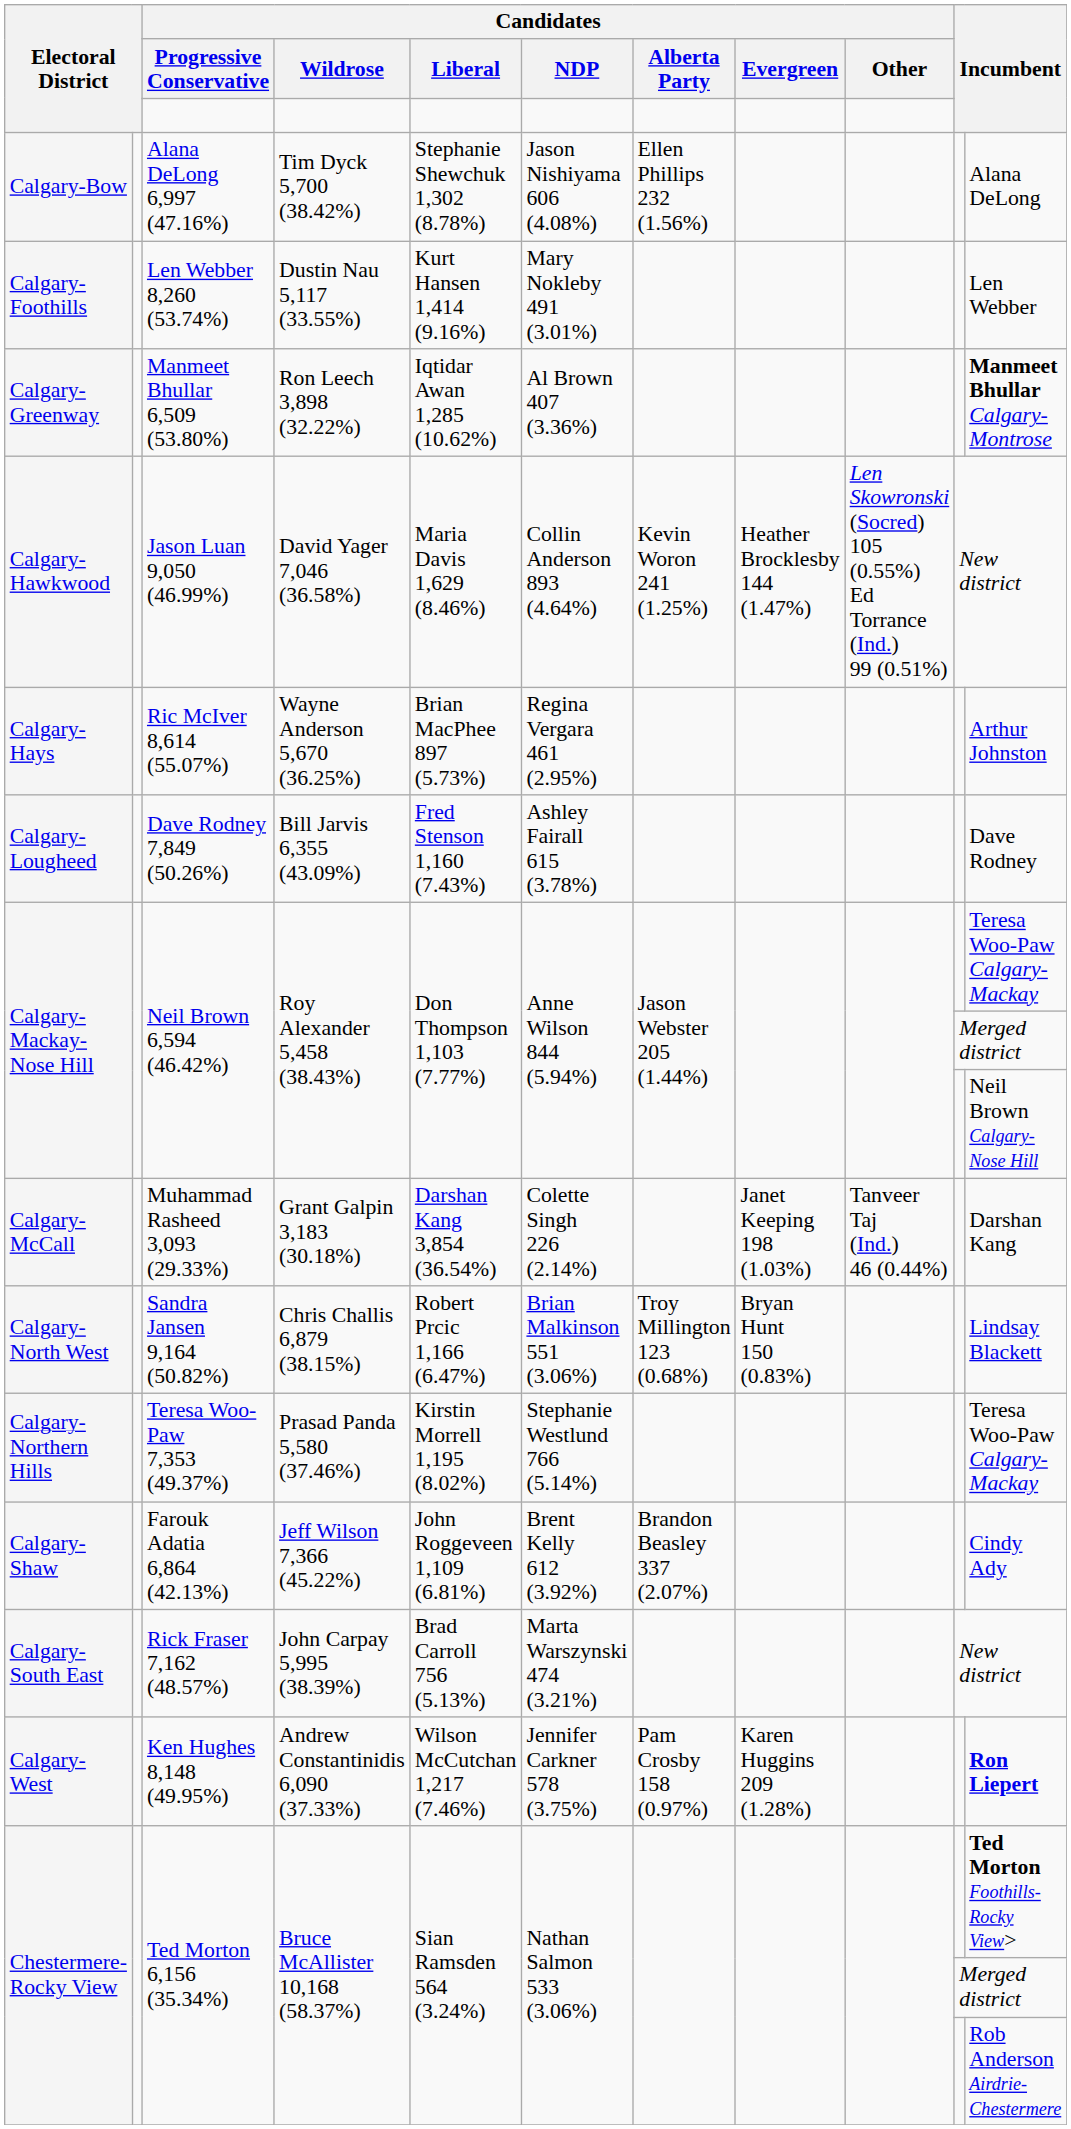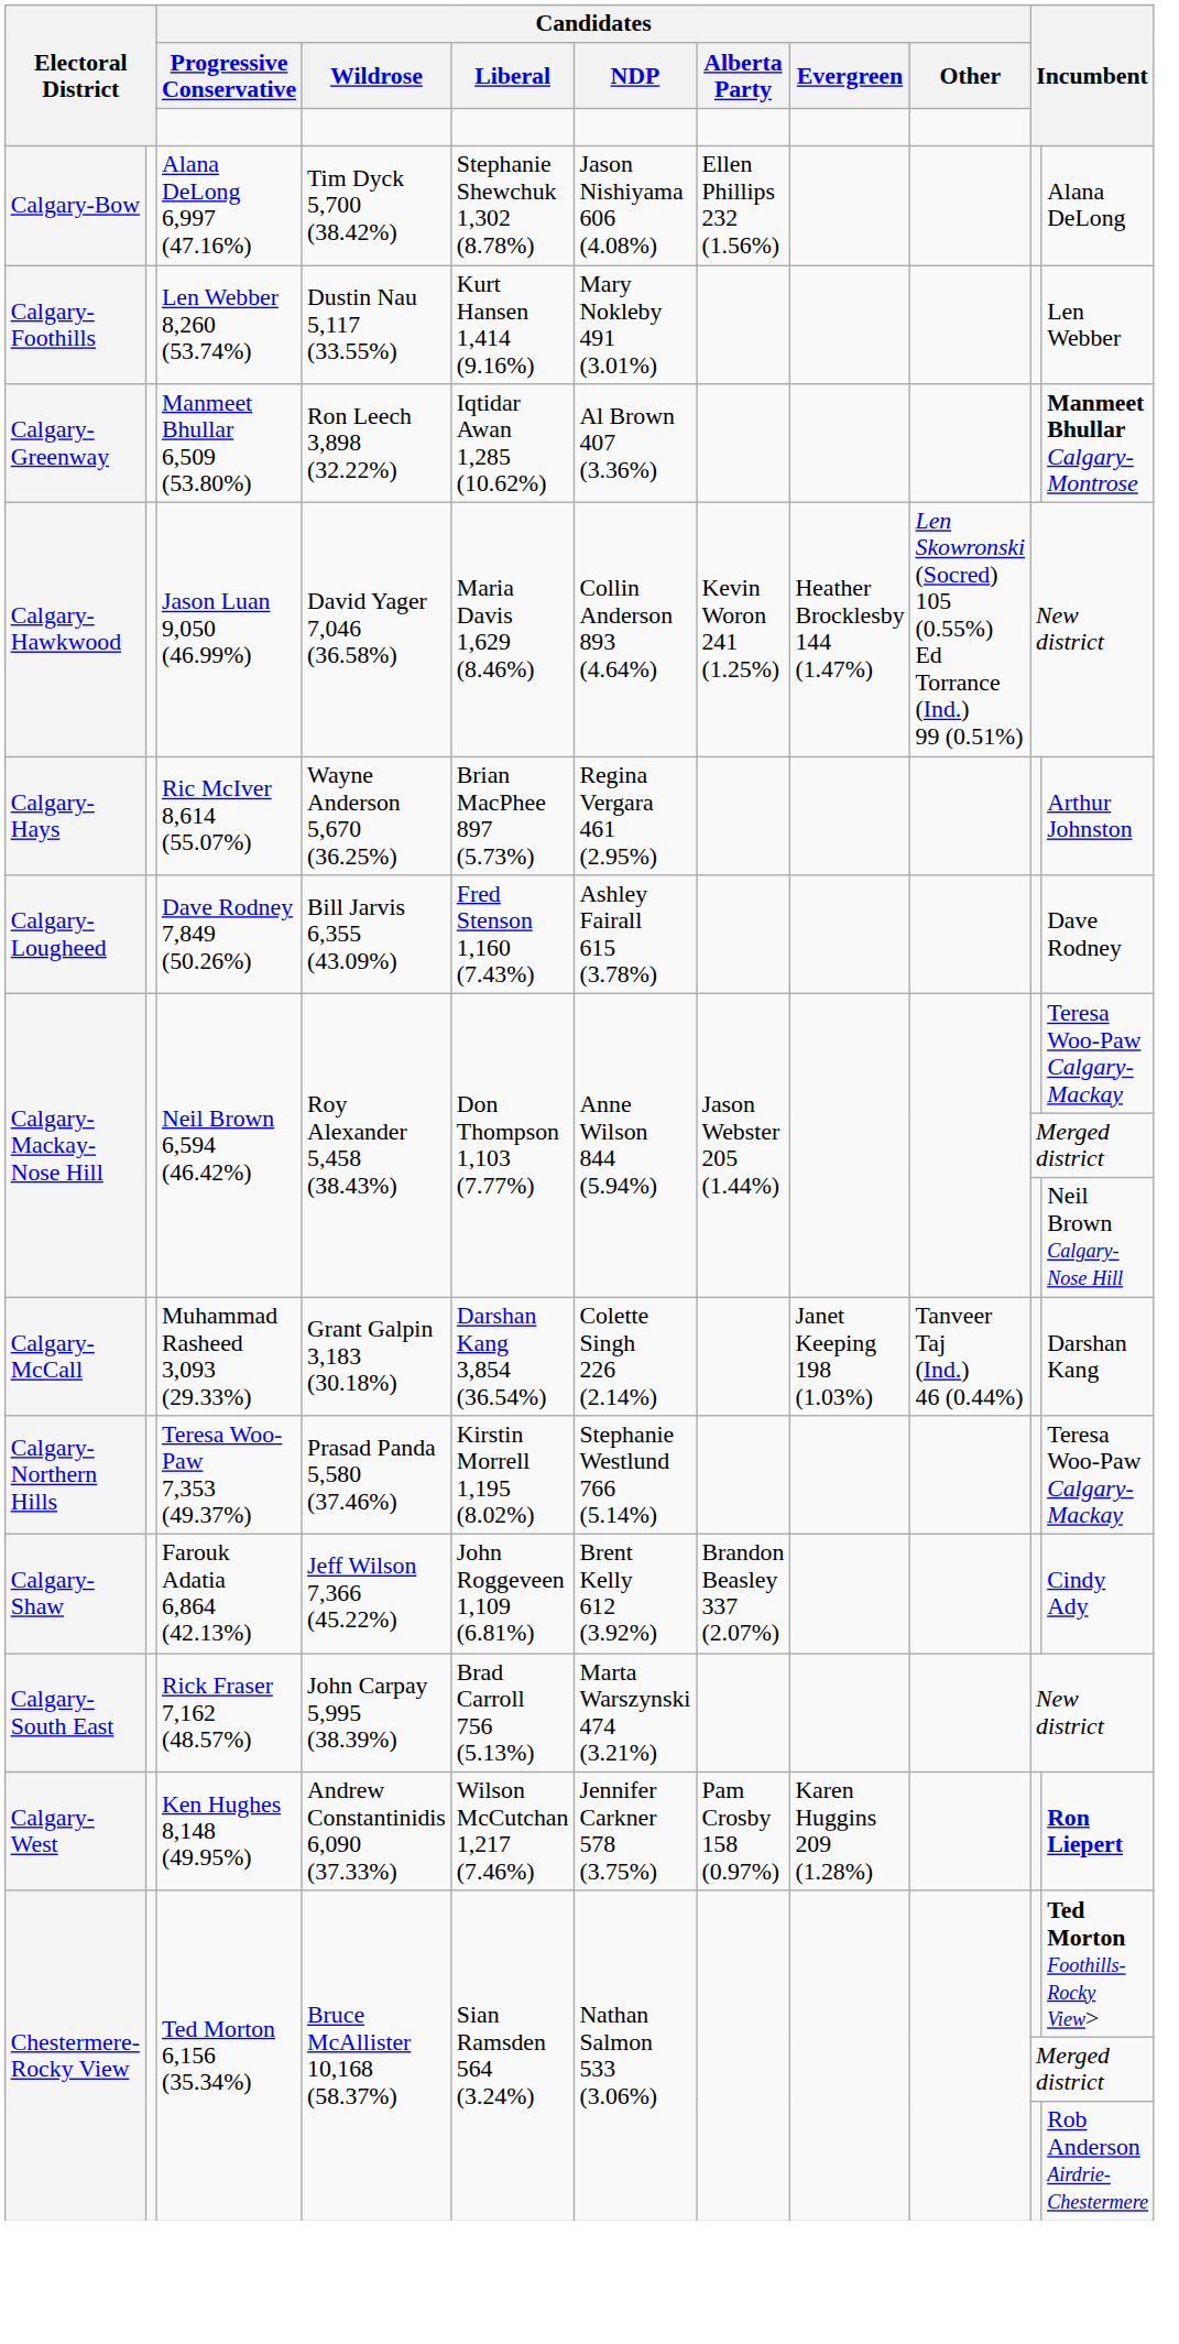 <table class="wikitable" style="width:100%">
 <tr>
 <th rowspan=3 colspan=2>Electoral District</th>
 <th colspan=7>Candidates</th>
 <th rowspan=3 colspan=2>Incumbent</th>
 </tr>
 <tr>
 <th><a href='#'>Progressive<br>Conservative</a></th>
 <th><a href='#'>Wildrose</a></th>
 <th><a href='#'>Liberal</a></th>
 <th><a href='#'>NDP</a></th>
 <th><a href='#'>Alberta<br>Party</a></th>
 <th><a href='#'>Evergreen</a></th>
 <th>Other</th>
 </tr>
 <tr>
 <td> </td>
 <td> </td>
 <td> </td>
 <td> </td>
 <td> </td>
 <td> </td>
 <td> </td>
 </tr>
 <tr>
 <td style="background:whitesmoke;"><a href='#'>Calgary-Bow</a></td>
 <td></td>
 <td><a href='#'>Alana DeLong</a><br>6,997 (47.16%)</td>
 <td>Tim Dyck<br>5,700 (38.42%)</td>
 <td>Stephanie Shewchuk<br>1,302 (8.78%)</td>
 <td>Jason Nishiyama<br>606 (4.08%)</td>
 <td>Ellen Phillips<br>232 (1.56%)</td>
 <td></td>
 <td></td>
 <td></td>
 <td>Alana DeLong</td>
 </tr>
 <tr>
 <td style="background:whitesmoke;"><a href='#'>Calgary-Foothills</a></td>
 <td></td>
 <td><a href='#'>Len Webber</a><br>8,260 (53.74%)</td>
 <td>Dustin Nau<br>5,117 (33.55%)</td>
 <td>Kurt Hansen<br>1,414 (9.16%)</td>
 <td>Mary Nokleby<br>491 (3.01%)</td>
 <td></td>
 <td></td>
 <td></td>
 <td></td>
 <td>Len Webber</td>
 </tr>
 <tr>
 <td style="background:whitesmoke;"><a href='#'>Calgary-Greenway</a></td>
 <td></td>
 <td><a href='#'>Manmeet Bhullar</a><br>6,509 (53.80%)</td>
 <td>Ron Leech<br>3,898 (32.22%)</td>
 <td>Iqtidar Awan<br>1,285 (10.62%)</td>
 <td>Al Brown<br>407 (3.36%)</td>
 <td></td>
 <td></td>
 <td></td>
 <td></td>
 <td><strong>Manmeet Bhullar</strong><br><span><em><a href='#'>Calgary-Montrose</a></em></span></td>
 </tr>
 <tr>
 <td style="background:whitesmoke;"><a href='#'>Calgary-Hawkwood</a></td>
 <td></td>
 <td><a href='#'>Jason Luan</a><br>9,050 (46.99%)</td>
 <td>David Yager<br>7,046 (36.58%)</td>
 <td>Maria Davis<br>1,629 (8.46%)</td>
 <td>Collin Anderson<br>893 (4.64%)</td>
 <td>Kevin Woron<br>241 (1.25%)</td>
 <td>Heather Brocklesby<br>144 (1.47%)</td>
 <td><em><a href='#'>Len Skowronski</a></em><br>(<a href='#'>Socred</a>)<br>105 (0.55%)<br>Ed Torrance<br>(<a href='#'>Ind.</a>)<br>99 (0.51%)</td>
 <td colspan=2><em>New district</em></td>
 </tr>
 <tr>
 <td style="background:whitesmoke;"><a href='#'>Calgary-Hays</a></td>
 <td></td>
 <td><a href='#'>Ric McIver</a><br>8,614 (55.07%)</td>
 <td>Wayne Anderson<br>5,670 (36.25%)</td>
 <td>Brian MacPhee<br>897 (5.73%)</td>
 <td>Regina Vergara<br>461 (2.95%)</td>
 <td></td>
 <td></td>
 <td></td>
 <td></td>
 <td><a href='#'>Arthur Johnston</a></td>
 </tr>
 <tr>
 <td style="background:whitesmoke;"><a href='#'>Calgary-Lougheed</a></td>
 <td></td>
 <td><a href='#'>Dave Rodney</a><br>7,849 (50.26%)</td>
 <td>Bill Jarvis<br>6,355 (43.09%)</td>
 <td><a href='#'>Fred Stenson</a><br>1,160 (7.43%)</td>
 <td>Ashley Fairall<br>615 (3.78%)</td>
 <td></td>
 <td></td>
 <td></td>
 <td></td>
 <td>Dave Rodney</td>
 </tr>
 <tr>
 <td rowspan="3" style="background:whitesmoke;"><a href='#'>Calgary-Mackay-Nose Hill</a></td>
 <td rowspan=3 ></td>
 <td rowspan=3><a href='#'>Neil Brown</a><br>6,594 (46.42%)</td>
 <td rowspan=3>Roy Alexander<br>5,458 (38.43%)</td>
 <td rowspan=3>Don Thompson<br>1,103 (7.77%)</td>
 <td rowspan=3>Anne Wilson<br>844 (5.94%)</td>
 <td rowspan=3>Jason Webster<br>205 (1.44%)</td>
 <td rowspan=3></td>
 <td rowspan=3></td>
 <td></td>
 <td><a href='#'>Teresa Woo-Paw</a><br><span><em><a href='#'>Calgary-Mackay</a></em></span></td>
 </tr>
 <tr>
 <td colspan=2><em>Merged district</em></td>
 </tr>
 <tr>
 <td></td>
 <td>Neil Brown<br><small><em><a href='#'>Calgary-Nose Hill</a></em></small></td>
 </tr>
 <tr>
 <td style="background:whitesmoke;"><a href='#'>Calgary-McCall</a></td>
 <td></td>
 <td>Muhammad Rasheed<br>3,093 (29.33%)</td>
 <td>Grant Galpin<br>3,183 (30.18%)</td>
 <td><a href='#'>Darshan Kang</a><br>3,854 (36.54%)</td>
 <td>Colette Singh<br>226 (2.14%)</td>
 <td></td>
 <td>Janet Keeping<br>198 (1.03%)</td>
 <td>Tanveer Taj<br>(<a href='#'>Ind.</a>)<br>46 (0.44%)</td>
 <td></td>
 <td>Darshan Kang</td>
 </tr>
 <tr>
-<td style="background:whitesmoke;"><a href='#'>Calgary-North West</a></td>
-<td></td>
-<td><a href='#'>Sandra Jansen</a><br>9,164 (50.82%)</td>
-<td>Chris Challis<br>6,879 (38.15%)</td>
-<td>Robert Prcic<br>1,166 (6.47%)</td>
-<td><a href='#'>Brian Malkinson</a><br>551 (3.06%)</td>
-<td>Troy Millington<br>123 (0.68%)</td>
-<td>Bryan Hunt<br>150 (0.83%)</td>
-<td></td>
-<td></td>
-<td><a href='#'>Lindsay Blackett</a></td>
-</tr>
-<tr>
 <td style="background:whitesmoke;"><a href='#'>Calgary-Northern Hills</a></td>
 <td></td>
 <td><a href='#'>Teresa Woo-Paw</a><br>7,353 (49.37%)</td>
 <td>Prasad Panda<br>5,580 (37.46%)</td>
 <td>Kirstin Morrell<br>1,195 (8.02%)</td>
 <td>Stephanie Westlund<br>766 (5.14%)</td>
 <td></td>
 <td></td>
 <td></td>
 <td></td>
 <td>Teresa Woo-Paw<br><span><em><a href='#'>Calgary-Mackay</a></em></span></td>
 </tr>
 <tr>
 <td style="background:whitesmoke;"><a href='#'>Calgary-Shaw</a></td>
 <td></td>
 <td>Farouk Adatia<br>6,864 (42.13%)</td>
 <td><a href='#'>Jeff Wilson</a><br>7,366 (45.22%)</td>
 <td>John Roggeveen<br>1,109 (6.81%)</td>
 <td>Brent Kelly<br>612 (3.92%)</td>
 <td>Brandon Beasley<br>337 (2.07%)</td>
 <td></td>
 <td></td>
 <td></td>
 <td><a href='#'>Cindy Ady</a></td>
 </tr>
 <tr>
 <td style="background:whitesmoke;"><a href='#'>Calgary-South East</a></td>
 <td></td>
 <td><a href='#'>Rick Fraser</a><br>7,162 (48.57%)</td>
 <td>John Carpay<br>5,995 (38.39%)</td>
 <td>Brad Carroll<br>756 (5.13%)</td>
 <td>Marta Warszynski<br>474 (3.21%)</td>
 <td></td>
 <td></td>
 <td></td>
 <td colspan=2><em>New district</em></td>
 </tr>
 <tr>
 <td style="background:whitesmoke;"><a href='#'>Calgary-West</a></td>
 <td></td>
 <td><a href='#'>Ken Hughes</a><br>8,148 (49.95%)</td>
 <td>Andrew Constantinidis<br>6,090 (37.33%)</td>
 <td>Wilson McCutchan<br>1,217 (7.46%)</td>
 <td>Jennifer Carkner<br>578 (3.75%)</td>
 <td>Pam Crosby<br>158 (0.97%)</td>
 <td>Karen Huggins<br>209 (1.28%)</td>
 <td></td>
 <td></td>
 <td><strong><a href='#'>Ron Liepert</a></strong></td>
 </tr>
 <tr>
 <td rowspan="3" style="background:whitesmoke;"><a href='#'>Chestermere-Rocky View</a></td>
 <td rowspan=3 ></td>
 <td rowspan=3><a href='#'>Ted Morton</a><br>6,156 (35.34%)</td>
 <td rowspan=3><a href='#'>Bruce McAllister</a><br>10,168 (58.37%)</td>
 <td rowspan=3>Sian Ramsden<br>564 (3.24%)</td>
 <td rowspan=3>Nathan Salmon<br>533 (3.06%)</td>
 <td rowspan=3></td>
 <td rowspan=3></td>
 <td rowspan=3></td>
 <td></td>
 <td><strong>Ted Morton</strong><br><small><em><a href='#'>Foothills-Rocky View</a></em></small>></td>
 </tr>
 <tr>
 <td colspan=2><em>Merged district</em></td>
 </tr>
 <tr>
 <td></td>
 <td><a href='#'>Rob Anderson</a><br><small><em><a href='#'>Airdrie-Chestermere</a></em></small></td>
 </tr>
 </table>
